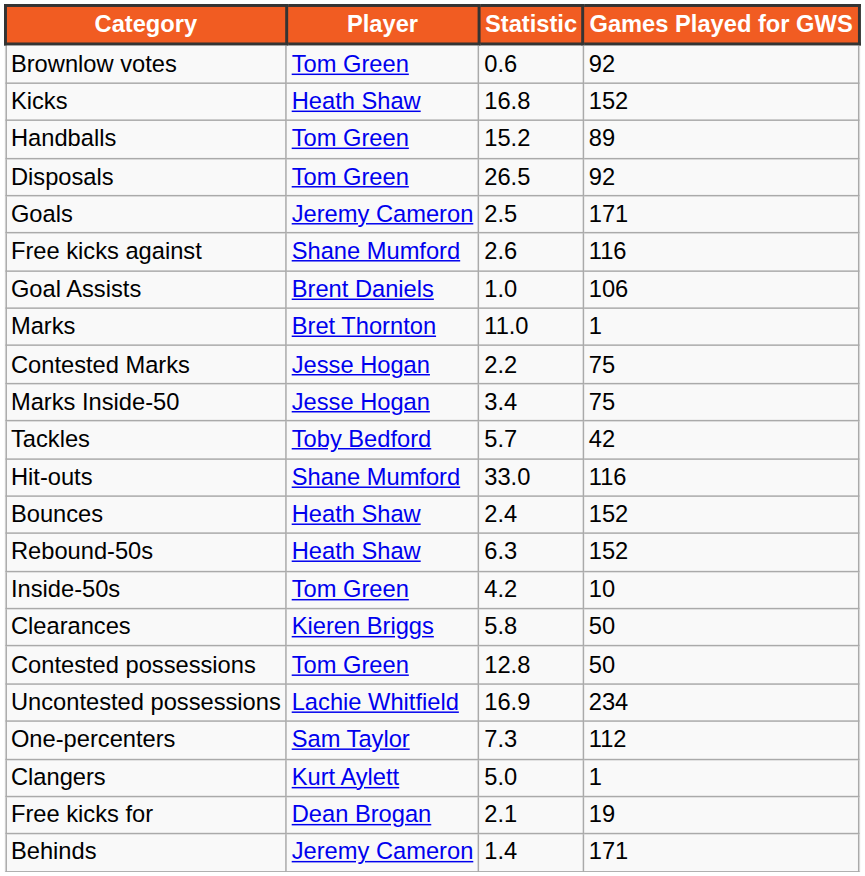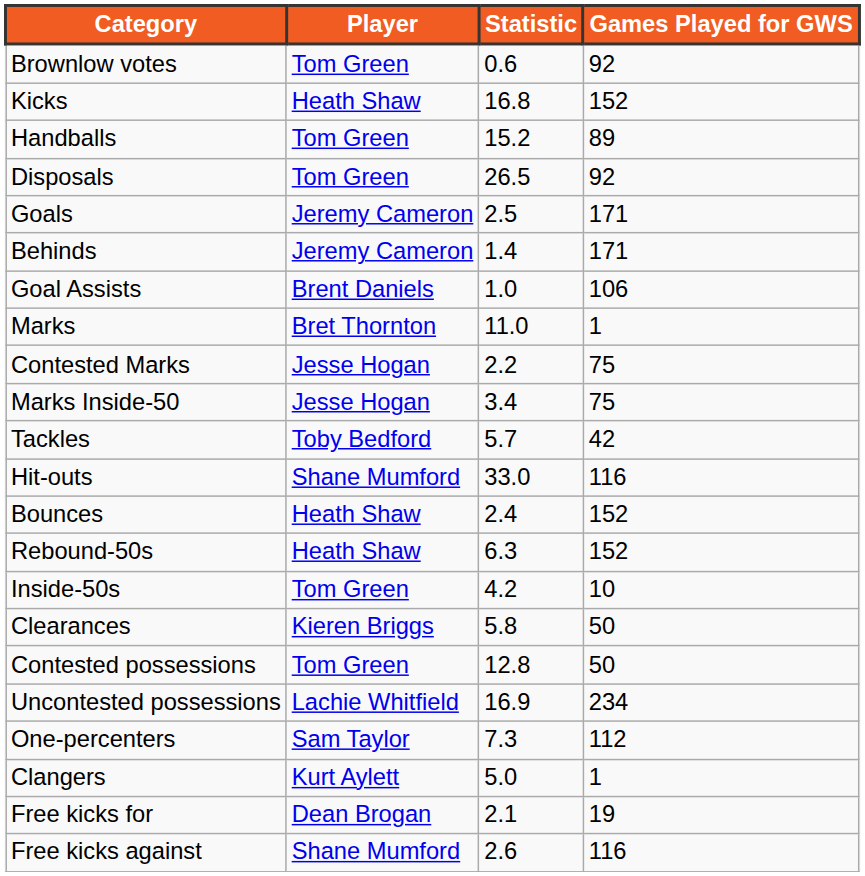 <table class="wikitable">
 <tr>
 <th style="background:#F15C22; color:#ffffff; border:2px solid #343433;">Category</th>
 <th style="background:#F15C22; color:#ffffff; border:2px solid #343433;">Player</th>
 <th style="background:#F15C22; color:#ffffff; border:2px solid #343433;">Statistic</th>
 <th style="background:#F15C22; color:#ffffff; border:2px solid #343433;">Games Played for GWS</th>
 </tr>
 <tr>
 <td>Brownlow votes</td>
 <td><a href='#'>Tom Green</a></td>
 <td>0.6</td>
 <td>92</td>
 </tr>
 <tr>
 <td>Kicks</td>
 <td><a href='#'>Heath Shaw</a></td>
 <td>16.8</td>
 <td>152</td>
 </tr>
 <tr>
 <td>Handballs</td>
 <td><a href='#'>Tom Green</a></td>
 <td>15.2</td>
 <td>89</td>
 </tr>
 <tr>
 <td>Disposals</td>
 <td><a href='#'>Tom Green</a></td>
 <td>26.5</td>
 <td>92</td>
 </tr>
 <tr>
 <td>Goals</td>
 <td><a href='#'>Jeremy Cameron</a></td>
 <td>2.5</td>
 <td>171</td>
 </tr>
 <tr>
-<td>Free kicks against</td>
-<td><a href='#'>Shane Mumford</a></td>
-<td>2.6</td>
-<td>116</td>
+<td>Behinds</td>
+<td><a href='#'>Jeremy Cameron</a></td>
+<td>1.4</td>
+<td>171</td>
 </tr>
 <tr>
 <td>Goal Assists</td>
 <td><a href='#'>Brent Daniels</a></td>
 <td>1.0</td>
 <td>106</td>
 </tr>
 <tr>
 <td>Marks</td>
 <td><a href='#'>Bret Thornton</a></td>
 <td>11.0</td>
 <td>1</td>
 </tr>
 <tr>
 <td>Contested Marks</td>
 <td><a href='#'>Jesse Hogan</a></td>
 <td>2.2</td>
 <td>75</td>
 </tr>
 <tr>
 <td>Marks Inside-50</td>
 <td><a href='#'>Jesse Hogan</a></td>
 <td>3.4</td>
 <td>75</td>
 </tr>
 <tr>
 <td>Tackles</td>
 <td><a href='#'>Toby Bedford</a></td>
 <td>5.7</td>
 <td>42</td>
 </tr>
 <tr>
 <td>Hit-outs</td>
 <td><a href='#'>Shane Mumford</a></td>
 <td>33.0</td>
 <td>116</td>
 </tr>
 <tr>
 <td>Bounces</td>
 <td><a href='#'>Heath Shaw</a></td>
 <td>2.4</td>
 <td>152</td>
 </tr>
 <tr>
 <td>Rebound-50s</td>
 <td><a href='#'>Heath Shaw</a></td>
 <td>6.3</td>
 <td>152</td>
 </tr>
 <tr>
 <td>Inside-50s</td>
 <td><a href='#'>Tom Green</a></td>
 <td>4.2</td>
 <td>10</td>
 </tr>
 <tr>
 <td>Clearances</td>
 <td><a href='#'>Kieren Briggs</a></td>
 <td>5.8</td>
 <td>50</td>
 </tr>
 <tr>
 <td>Contested possessions</td>
 <td><a href='#'>Tom Green</a></td>
 <td>12.8</td>
 <td>50</td>
 </tr>
 <tr>
 <td>Uncontested possessions</td>
 <td><a href='#'>Lachie Whitfield</a></td>
 <td>16.9</td>
 <td>234</td>
 </tr>
 <tr>
 <td>One-percenters</td>
 <td><a href='#'>Sam Taylor</a></td>
 <td>7.3</td>
 <td>112</td>
 </tr>
 <tr>
 <td>Clangers</td>
 <td><a href='#'>Kurt Aylett</a></td>
 <td>5.0</td>
 <td>1</td>
 </tr>
 <tr>
 <td>Free kicks for</td>
 <td><a href='#'>Dean Brogan</a></td>
 <td>2.1</td>
 <td>19</td>
 </tr>
 <tr>
-<td>Behinds</td>
-<td><a href='#'>Jeremy Cameron</a></td>
-<td>1.4</td>
-<td>171</td>
+<td>Free kicks against</td>
+<td><a href='#'>Shane Mumford</a></td>
+<td>2.6</td>
+<td>116</td>
 </tr>
 <tr>
 </tr>
 </table>
